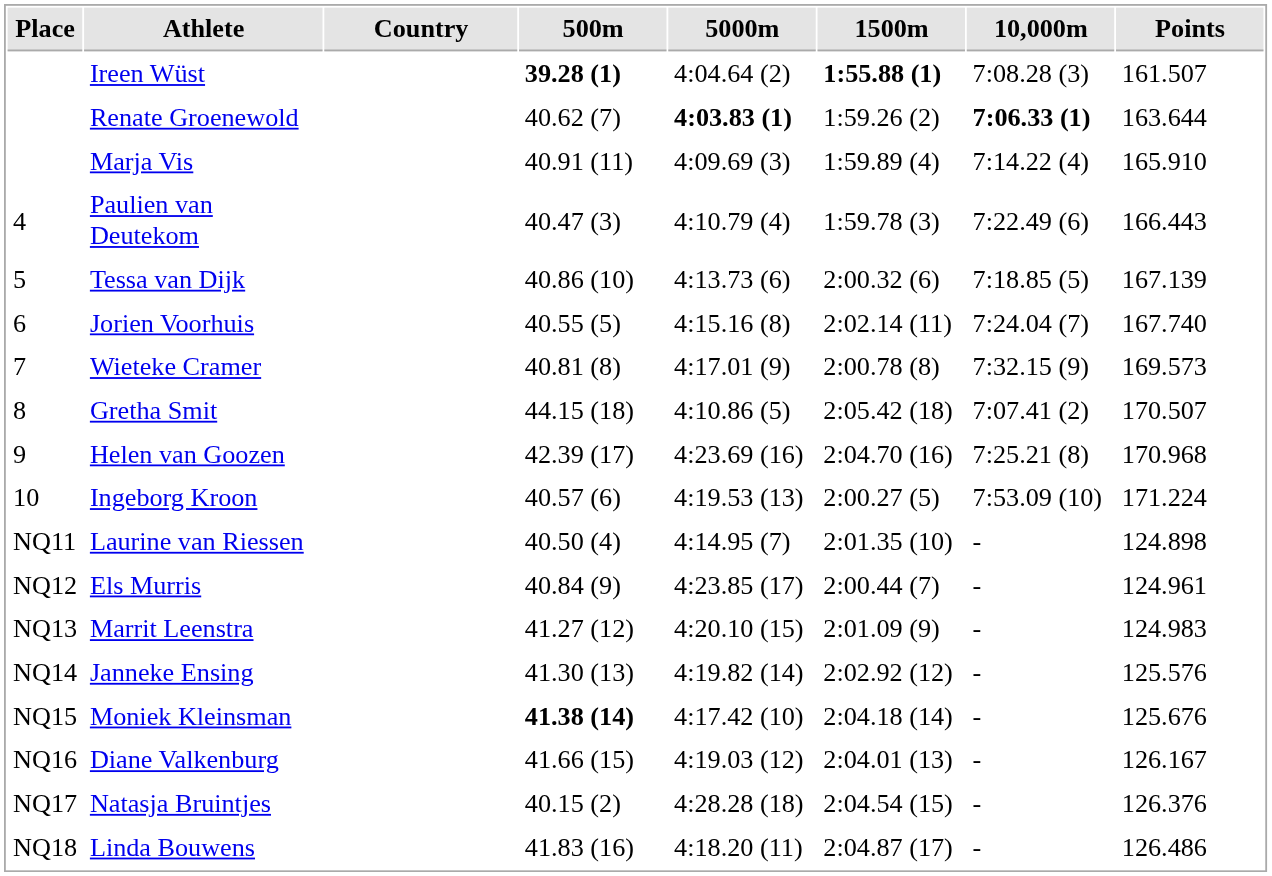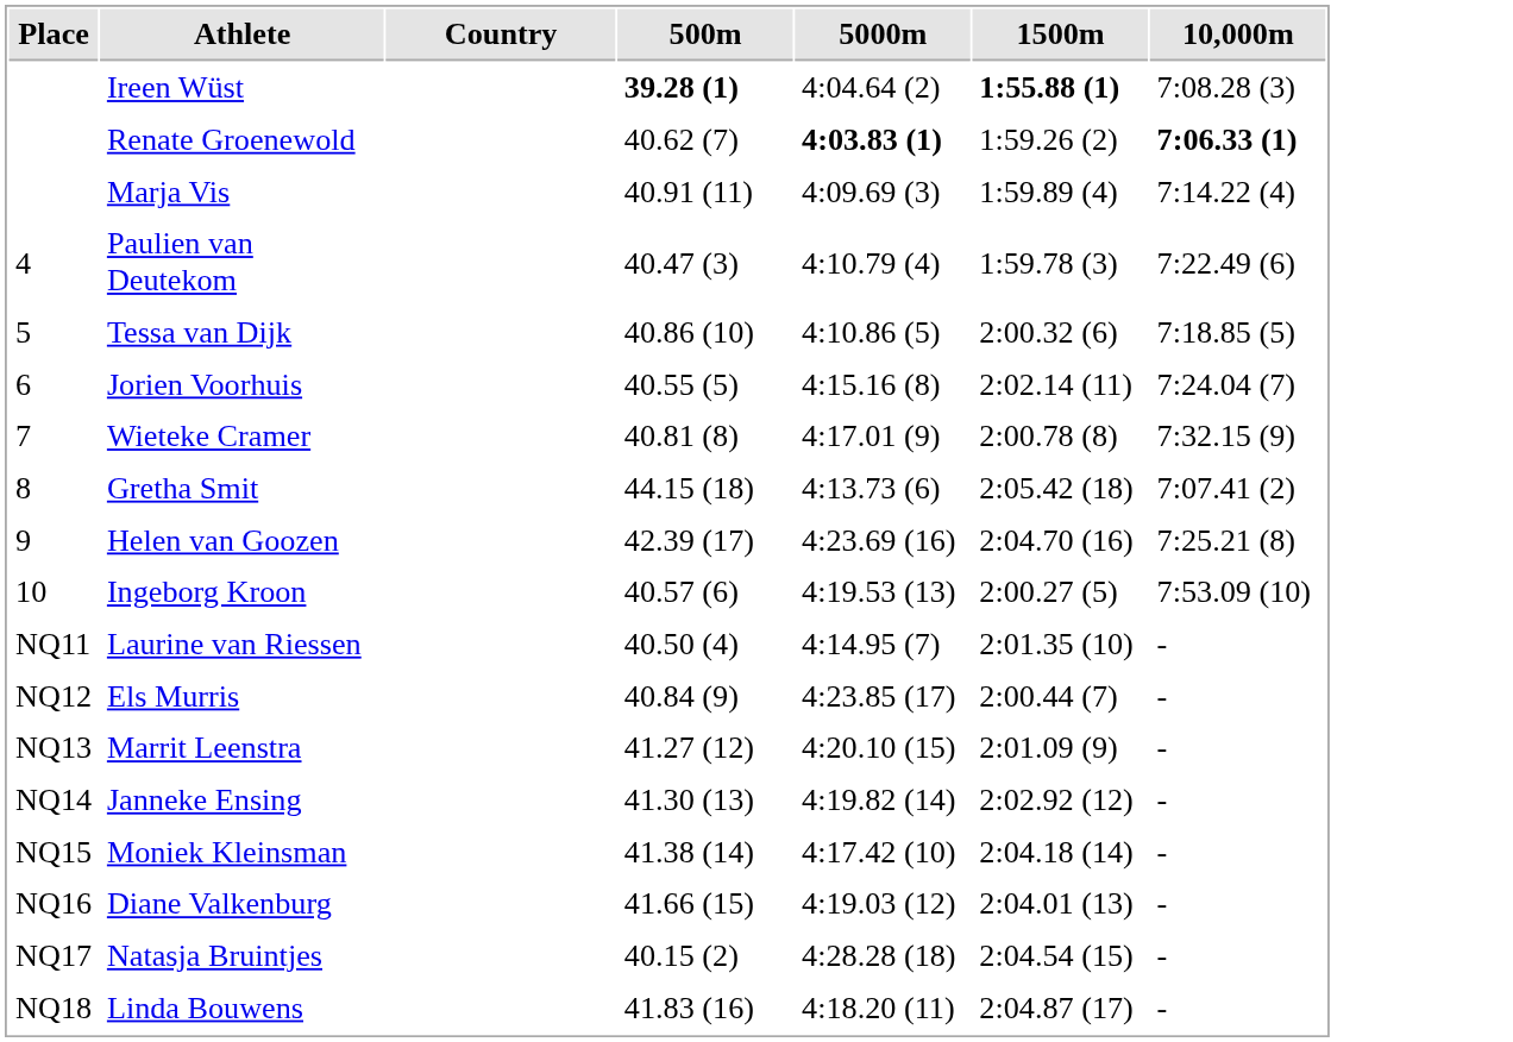 <table cellspacing="1" cellpadding="3" style="border:1px solid #AAAAAA;font-size:90%">
 <tr bgcolor="#E4E4E4">
 <th style="border-bottom:1px solid #AAAAAA" width=15>Place</th>
 <th style="border-bottom:1px solid #AAAAAA" width=125>Athlete</th>
 <th style="border-bottom:1px solid #AAAAAA" width=100>Country</th>
 <th style="border-bottom:1px solid #AAAAAA" width=75>500m</th>
 <th style="border-bottom:1px solid #AAAAAA" width=75>5000m</th>
 <th style="border-bottom:1px solid #AAAAAA" width=75>1500m</th>
 <th style="border-bottom:1px solid #AAAAAA" width=75>10,000m</th>
-<th style="border-bottom:1px solid #AAAAAA" width=75>Points</th>
 </tr>
 <tr>
 <td></td>
 <td><a href='#'>Ireen Wüst</a></td>
 <td></td>
 <td><strong>39.28 (1)</strong></td>
 <td>4:04.64 (2)</td>
 <td><strong>1:55.88 (1)</strong></td>
 <td>7:08.28 (3)</td>
-<td>161.507</td>
 </tr>
 <tr>
 <td></td>
 <td><a href='#'>Renate Groenewold</a></td>
 <td></td>
 <td>40.62 (7)</td>
 <td><strong>4:03.83 (1)</strong></td>
 <td>1:59.26 (2)</td>
 <td><strong>7:06.33 (1)</strong></td>
-<td>163.644</td>
 </tr>
 <tr>
 <td></td>
 <td><a href='#'>Marja Vis</a></td>
 <td></td>
 <td>40.91 (11)</td>
 <td>4:09.69 (3)</td>
 <td>1:59.89 (4)</td>
 <td>7:14.22 (4)</td>
-<td>165.910</td>
 </tr>
 <tr>
 <td>4</td>
 <td><a href='#'>Paulien van Deutekom</a></td>
 <td></td>
 <td>40.47 (3)</td>
 <td>4:10.79 (4)</td>
 <td>1:59.78 (3)</td>
 <td>7:22.49 (6)</td>
-<td>166.443</td>
 </tr>
 <tr>
 <td>5</td>
 <td><a href='#'>Tessa van Dijk</a></td>
 <td></td>
 <td>40.86 (10)</td>
-<td>4:13.73 (6)</td>
+<td>4:10.86 (5)</td>
 <td>2:00.32 (6)</td>
 <td>7:18.85 (5)</td>
-<td>167.139</td>
 </tr>
 <tr>
 <td>6</td>
 <td><a href='#'>Jorien Voorhuis</a></td>
 <td></td>
 <td>40.55 (5)</td>
 <td>4:15.16 (8)</td>
 <td>2:02.14 (11)</td>
 <td>7:24.04 (7)</td>
-<td>167.740</td>
 </tr>
 <tr>
 <td>7</td>
 <td><a href='#'>Wieteke Cramer</a></td>
 <td></td>
 <td>40.81 (8)</td>
 <td>4:17.01 (9)</td>
 <td>2:00.78 (8)</td>
 <td>7:32.15 (9)</td>
-<td>169.573</td>
 </tr>
 <tr>
 <td>8</td>
 <td><a href='#'>Gretha Smit</a></td>
 <td></td>
 <td>44.15 (18)</td>
-<td>4:10.86 (5)</td>
+<td>4:13.73 (6)</td>
 <td>2:05.42 (18)</td>
 <td>7:07.41 (2)</td>
-<td>170.507</td>
 </tr>
 <tr>
 <td>9</td>
 <td><a href='#'>Helen van Goozen</a></td>
 <td></td>
 <td>42.39 (17)</td>
 <td>4:23.69 (16)</td>
 <td>2:04.70 (16)</td>
 <td>7:25.21 (8)</td>
-<td>170.968</td>
 </tr>
 <tr>
 <td>10</td>
 <td><a href='#'>Ingeborg Kroon</a></td>
 <td></td>
 <td>40.57 (6)</td>
 <td>4:19.53 (13)</td>
 <td>2:00.27 (5)</td>
 <td>7:53.09 (10)</td>
-<td>171.224</td>
 </tr>
 <tr>
 <td>NQ11</td>
 <td><a href='#'>Laurine van Riessen</a></td>
 <td></td>
 <td>40.50 (4)</td>
 <td>4:14.95 (7)</td>
 <td>2:01.35 (10)</td>
 <td>-</td>
-<td>124.898</td>
 </tr>
 <tr>
 <td>NQ12</td>
 <td><a href='#'>Els Murris</a></td>
 <td></td>
 <td>40.84 (9)</td>
 <td>4:23.85 (17)</td>
 <td>2:00.44 (7)</td>
 <td>-</td>
-<td>124.961</td>
 </tr>
 <tr>
 <td>NQ13</td>
 <td><a href='#'>Marrit Leenstra</a></td>
 <td></td>
 <td>41.27 (12)</td>
 <td>4:20.10 (15)</td>
 <td>2:01.09 (9)</td>
 <td>-</td>
-<td>124.983</td>
 </tr>
 <tr>
 <td>NQ14</td>
 <td><a href='#'>Janneke Ensing</a></td>
 <td></td>
 <td>41.30 (13)</td>
 <td>4:19.82 (14)</td>
 <td>2:02.92 (12)</td>
 <td>-</td>
-<td>125.576</td>
 </tr>
 <tr>
 <td>NQ15</td>
 <td><a href='#'>Moniek Kleinsman</a></td>
 <td></td>
-<td><strong>41.38 (14)</strong></td>
+<td>41.38 (14)</td>
 <td>4:17.42 (10)</td>
 <td>2:04.18 (14)</td>
 <td>-</td>
-<td>125.676</td>
 </tr>
 <tr>
 <td>NQ16</td>
 <td><a href='#'>Diane Valkenburg</a></td>
 <td></td>
 <td>41.66 (15)</td>
 <td>4:19.03 (12)</td>
 <td>2:04.01 (13)</td>
 <td>-</td>
-<td>126.167</td>
 </tr>
 <tr>
 <td>NQ17</td>
 <td><a href='#'>Natasja Bruintjes</a></td>
 <td></td>
 <td>40.15 (2)</td>
 <td>4:28.28 (18)</td>
 <td>2:04.54 (15)</td>
 <td>-</td>
-<td>126.376</td>
 </tr>
 <tr>
 <td>NQ18</td>
 <td><a href='#'>Linda Bouwens</a></td>
 <td></td>
 <td>41.83 (16)</td>
 <td>4:18.20 (11)</td>
 <td>2:04.87 (17)</td>
 <td>-</td>
-<td>126.486</td>
 </tr>
 </table>
